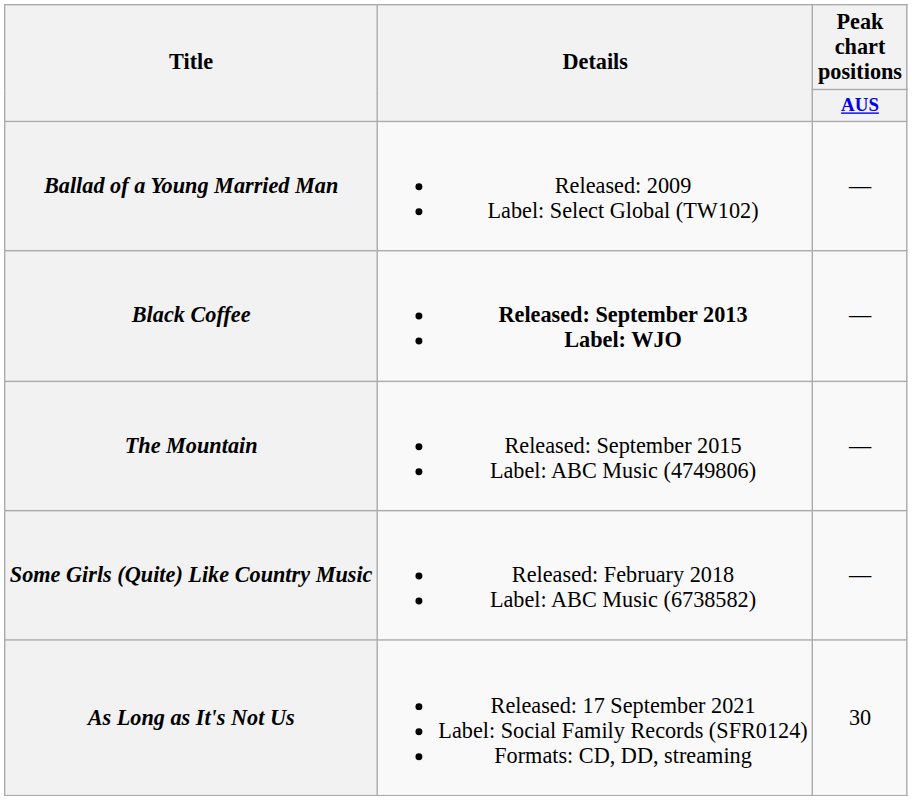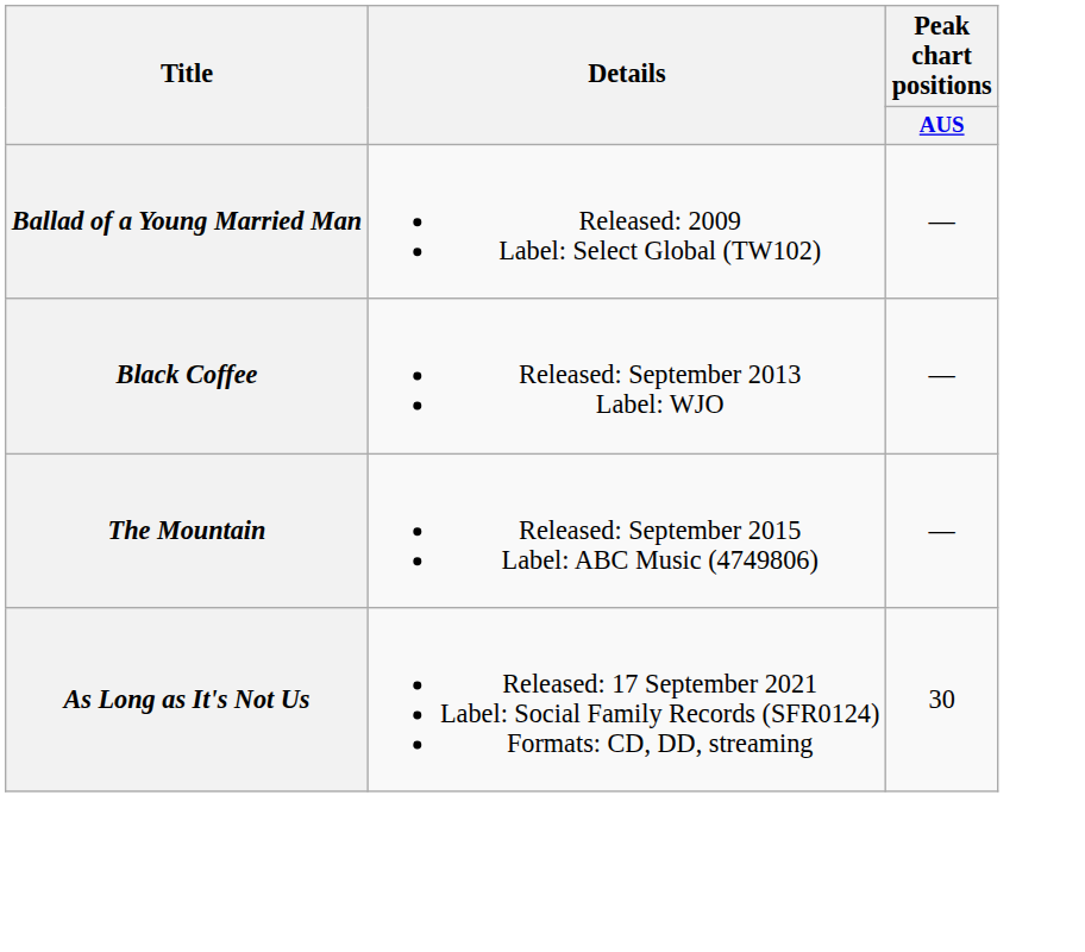 <table class="wikitable plainrowheaders" style="text-align:center;">
 <tr>
 <th scope="col" rowspan="2">Title</th>
 <th scope="col" rowspan="2">Details</th>
 <th scope="col" colspan="1">Peak chart positions</th>
 </tr>
 <tr>
 <th scope="col" style="width:2.75em;font-size:85%;"><a href='#'>AUS</a><br></th>
 </tr>
 <tr>
 <th scope="row"><em>Ballad of a Young Married Man</em> <br></th>
 <td><br><ul><li>Released: 2009</li><li>Label: Select Global (TW102)</li></ul></td>
 <td>—</td>
 </tr>
 <tr>
 <th scope="row"><em>Black Coffee</em></th>
-<td><strong><br><ul><li>Released: September 2013</li><li>Label: WJO</li></ul></strong></td>
+<td><br><ul><li>Released: September 2013</li><li>Label: WJO</li></ul></td>
 <td>—</td>
 </tr>
 <tr>
 <th scope="row"><em>The Mountain</em></th>
 <td><br><ul><li>Released: September 2015</li><li>Label: ABC Music (4749806)</li></ul></td>
 <td>—</td>
 </tr>
 <tr>
-<th scope="row"><em>Some Girls (Quite) Like Country Music</em></th>
-<td><br><ul><li>Released: February 2018</li><li>Label: ABC Music (6738582)</li></ul></td>
-<td>—</td>
-</tr>
-<tr>
 <th scope="row"><em>As Long as It's Not Us</em></th>
 <td><br><ul><li>Released: 17 September 2021</li><li>Label: Social Family Records (SFR0124)</li><li>Formats: CD, DD, streaming</li></ul></td>
 <td>30</td>
 </tr>
 </table>
